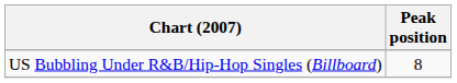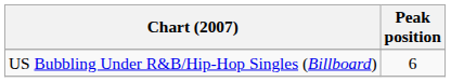 <table class="wikitable sortable">
 <tr>
 <th>Chart (2007)</th>
 <th>Peak<br>position</th>
 </tr>
 <tr>
 </tr>
 <tr>
 </tr>
 <tr>
 </tr>
 <tr>
 </tr>
 <tr>
 <td>US <a href='#'>Bubbling Under R&B/Hip-Hop Singles</a> (<em><a href='#'>Billboard</a></em>)</td>
-<td align="center">8</td>
+<td align="center">6</td>
 </tr>
 <tr>
 </tr>
 </table>
